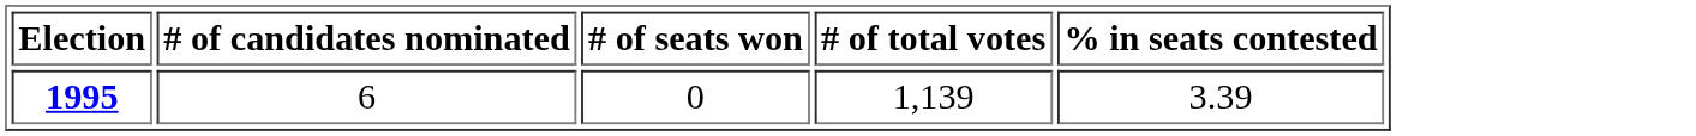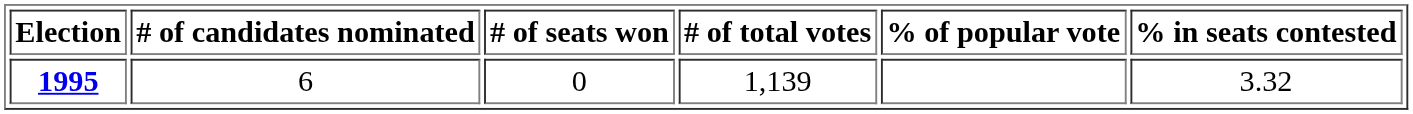 <table border="1" cellpadding="2">
 <tr>
 <th>Election</th>
 <th># of candidates nominated</th>
 <th># of seats won</th>
 <th># of total votes</th>
+<th>% of popular vote</th>
 <th>% in seats contested</th>
 </tr>
 <tr align="center">
 <th><a href='#'>1995</a></th>
 <td>6</td>
 <td>0</td>
 <td>1,139</td>
-<td>3.39</td>
+<td> </td>
+<td>3.32</td>
 </tr>
 </table>
